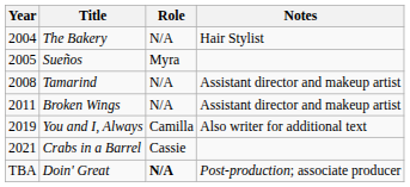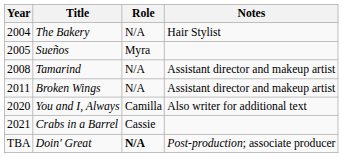 <table class="wikitable">
 <tr>
 <th>Year</th>
 <th>Title</th>
 <th>Role</th>
 <th>Notes</th>
 </tr>
 <tr>
 <td>2004</td>
 <td><em>The Bakery</em></td>
 <td>N/A</td>
 <td>Hair Stylist</td>
 </tr>
 <tr>
 <td>2005</td>
 <td><em>Sueños</em></td>
 <td>Myra</td>
 <td></td>
 </tr>
 <tr>
 <td>2008</td>
 <td><em>Tamarind</em></td>
 <td>N/A</td>
 <td>Assistant director and makeup artist</td>
 </tr>
 <tr>
 <td>2011</td>
 <td><em>Broken Wings</em></td>
 <td>N/A</td>
 <td>Assistant director and makeup artist</td>
 </tr>
 <tr>
-<td>2019</td>
+<td>2020</td>
 <td><em>You and I, Always</em></td>
 <td>Camilla</td>
 <td>Also writer for additional text</td>
 </tr>
 <tr>
 <td>2021</td>
 <td><em>Crabs in a Barrel</em></td>
 <td>Cassie</td>
 </tr>
 <tr>
 <td>TBA</td>
 <td><em>Doin' Great</em></td>
 <td><strong>N/A</strong></td>
 <td><em>Post-production</em>; associate producer</td>
 </tr>
 </table>
